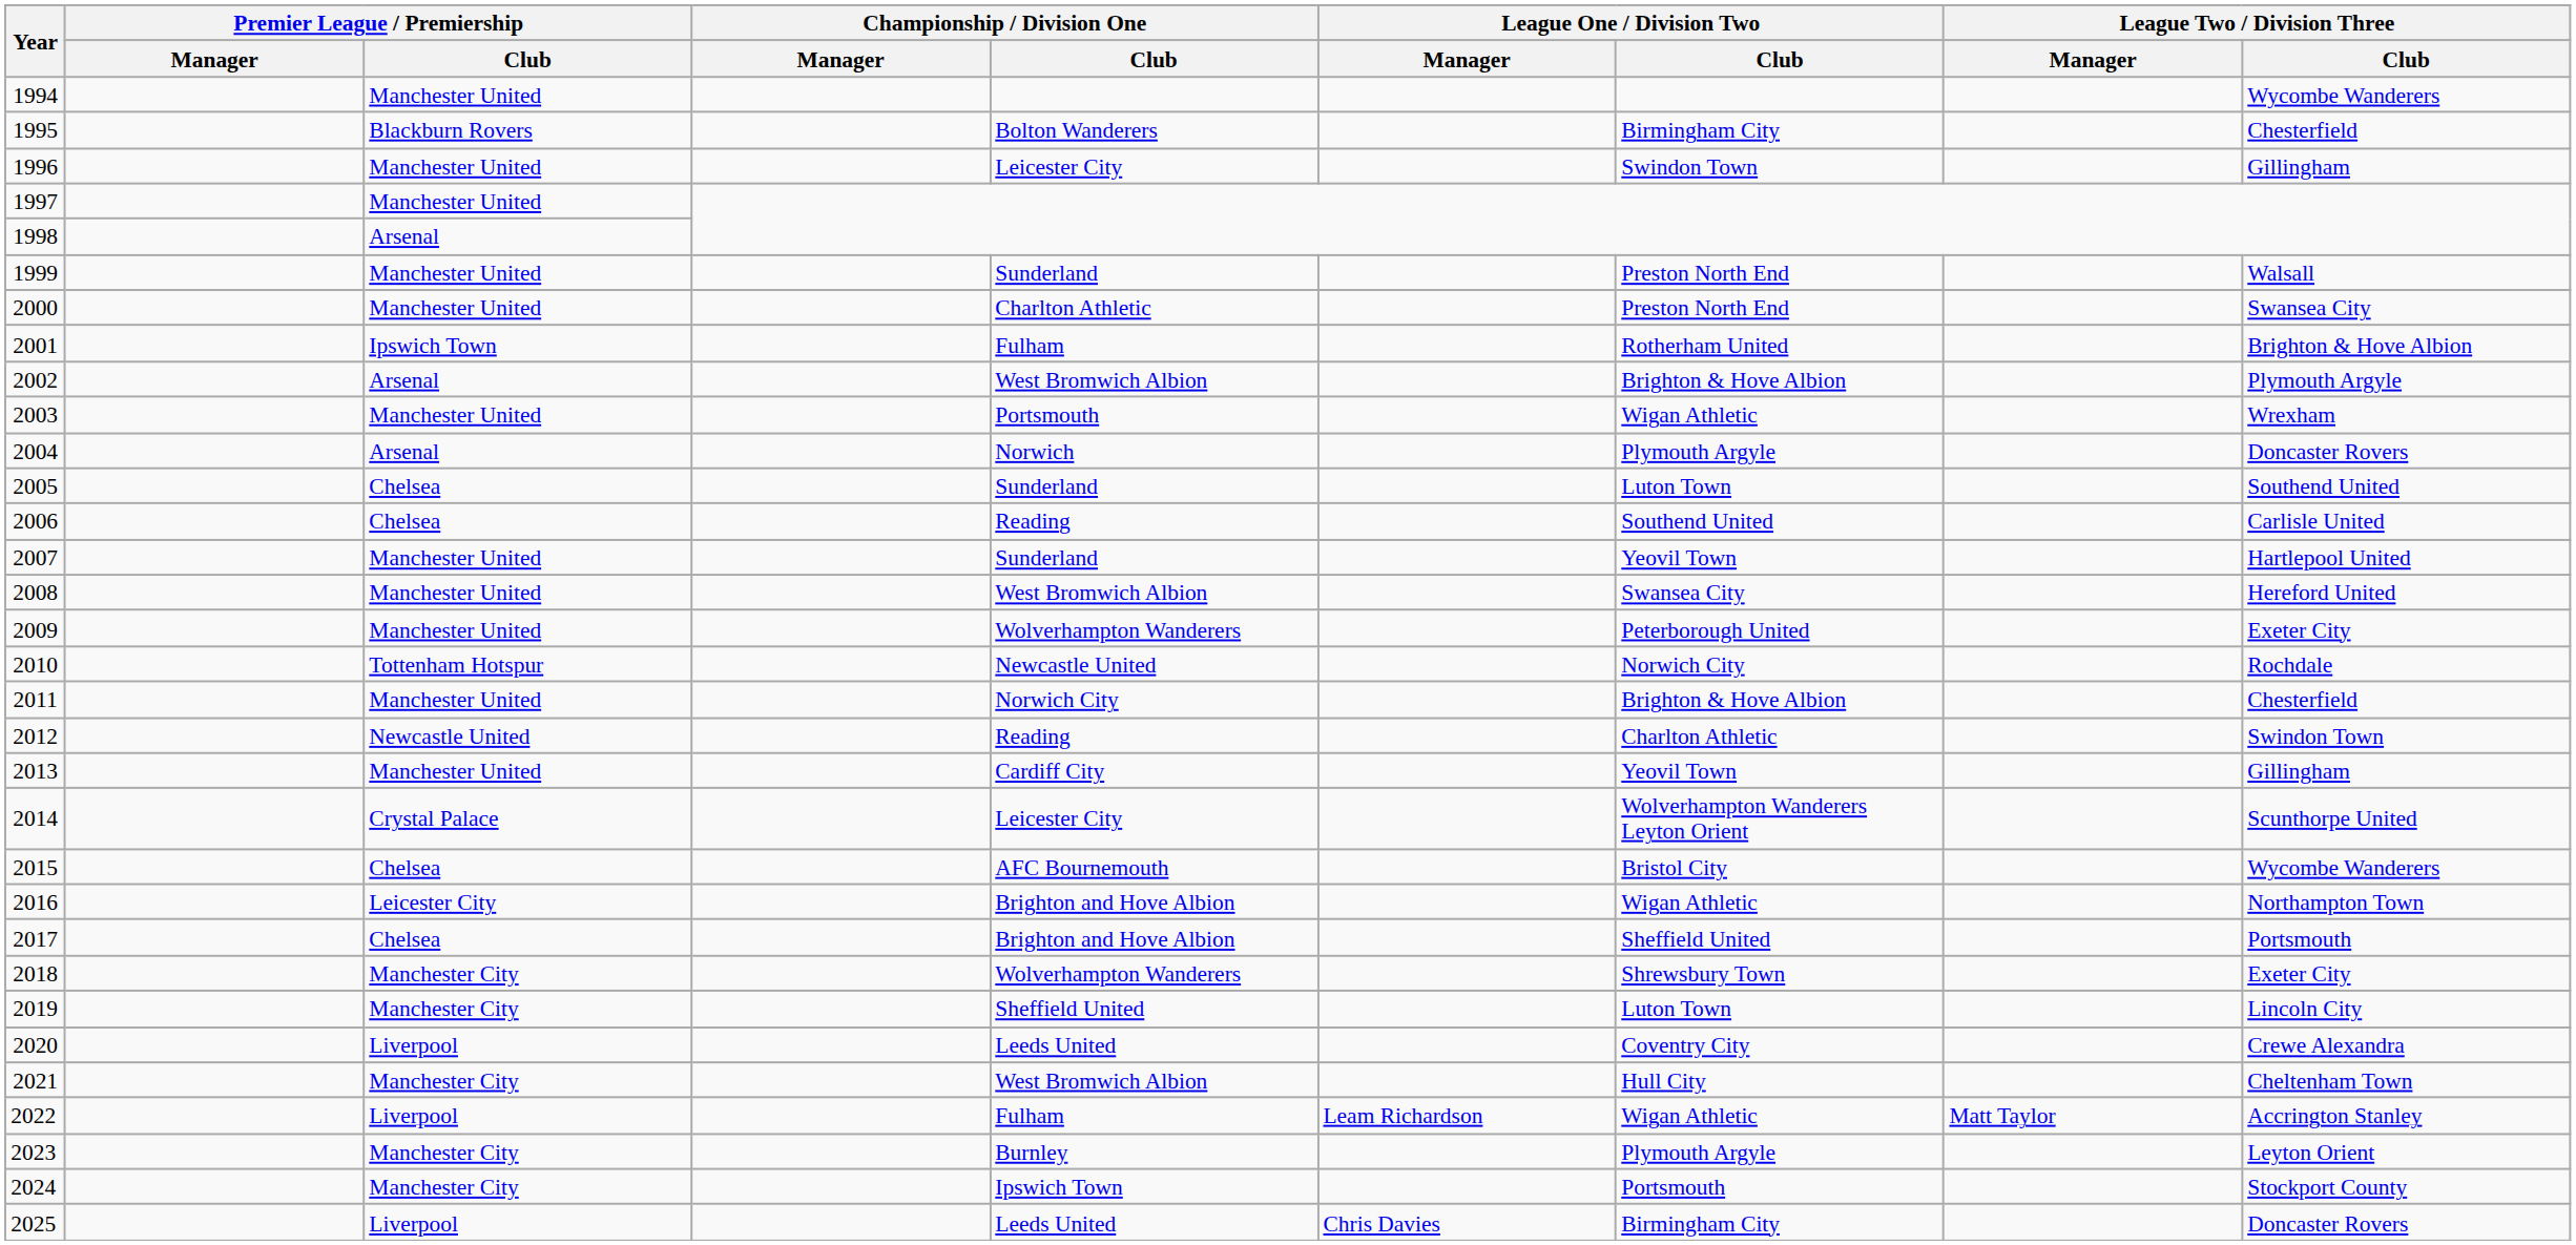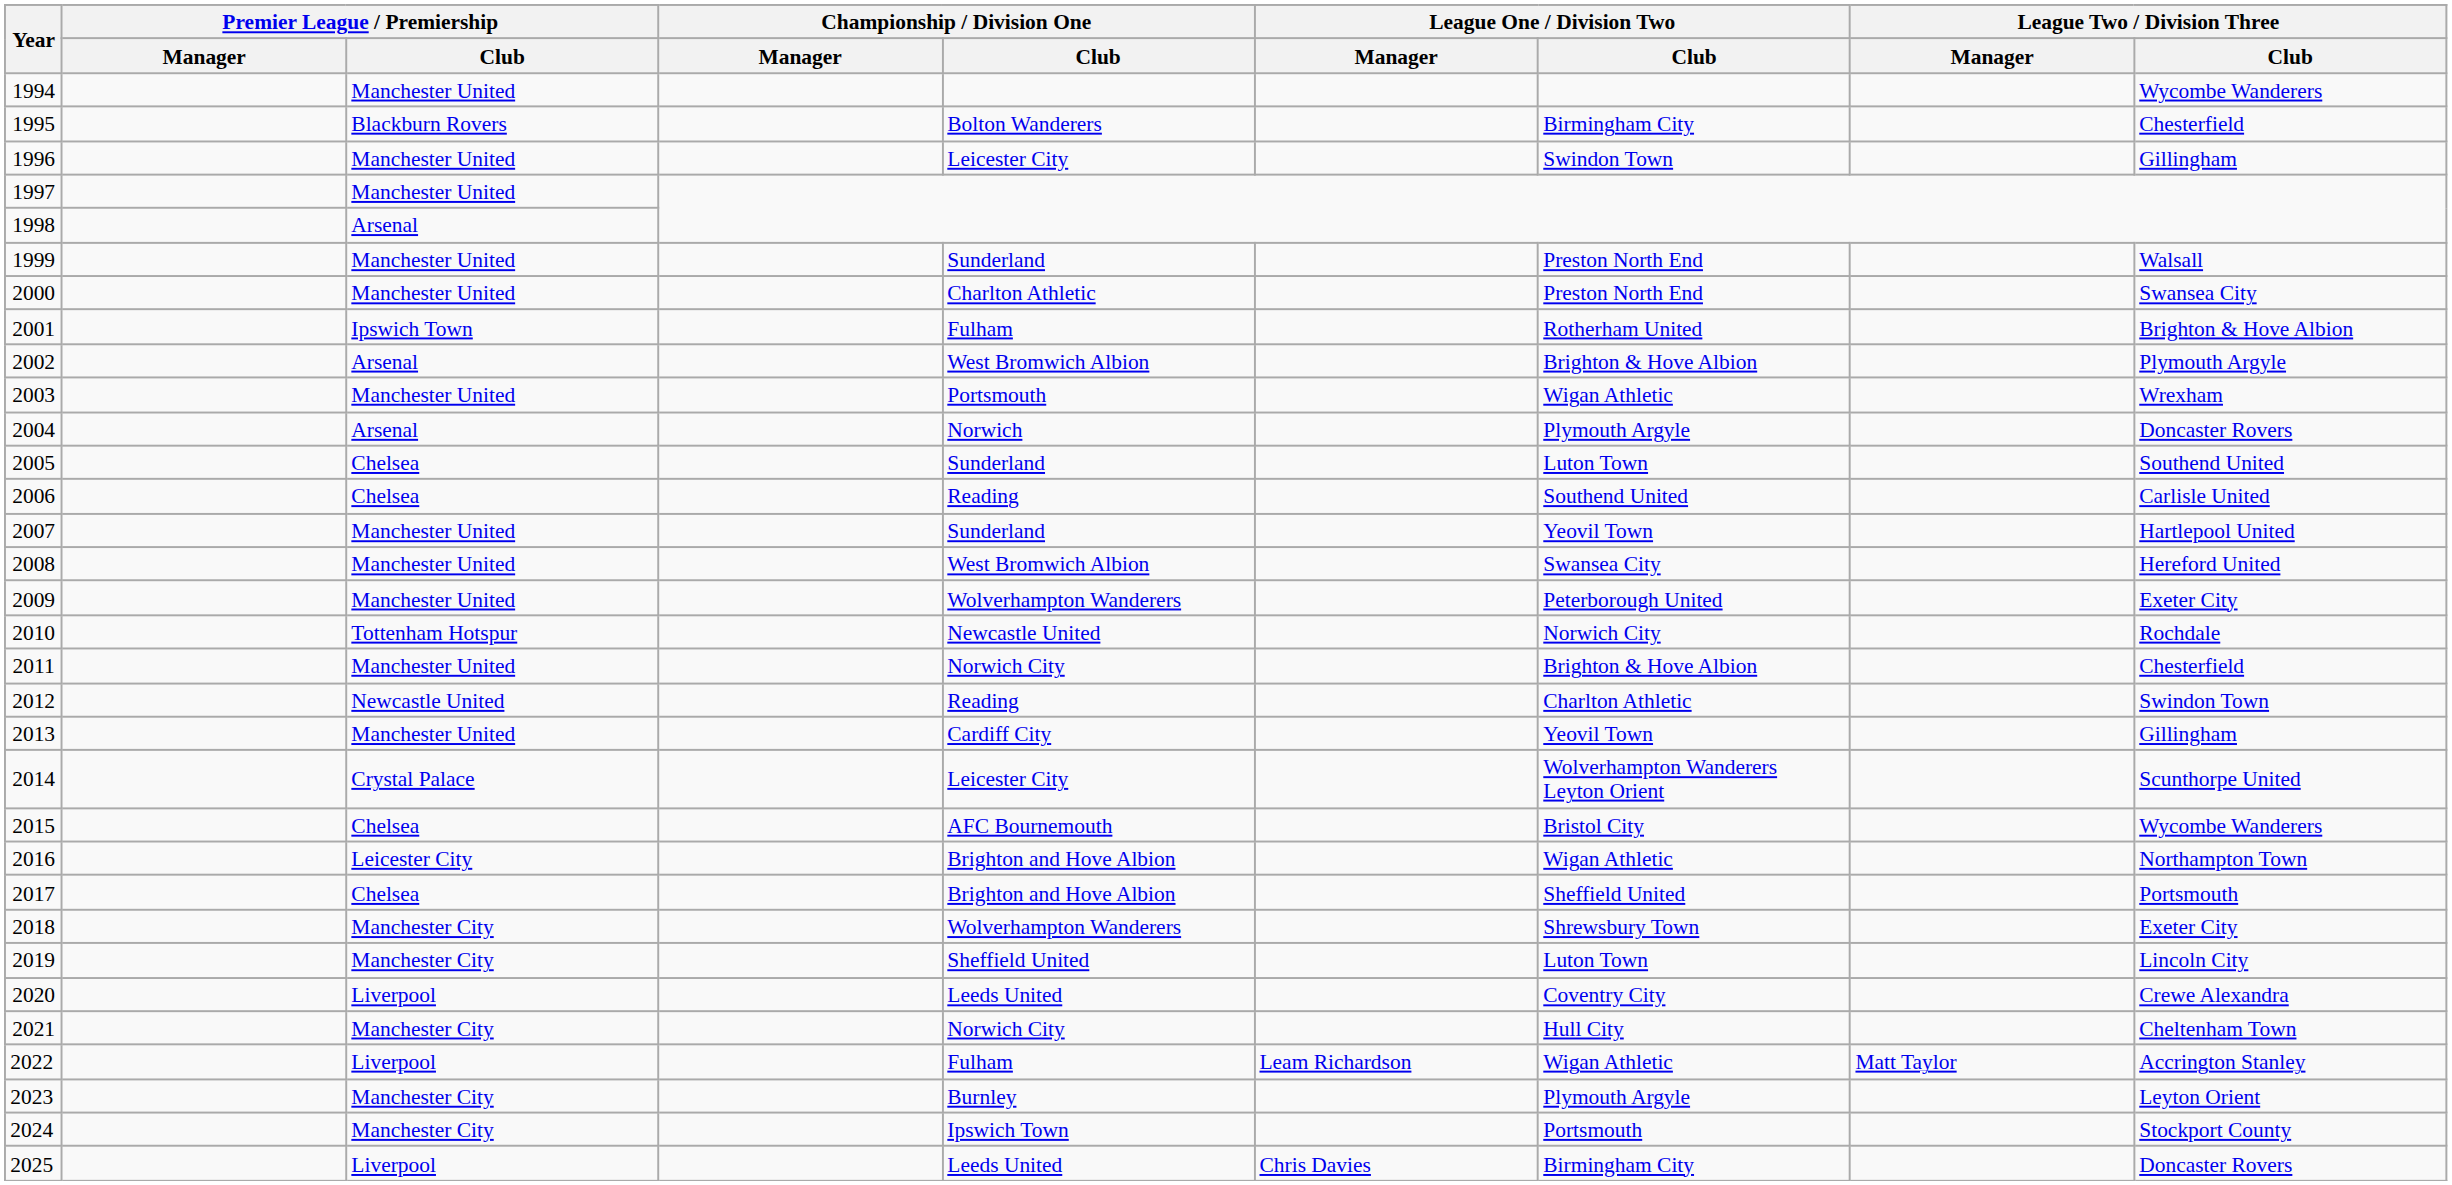 <table class="wikitable" style="text-align: left; width=100%; font-size: 11px">
 <tr>
 <th rowspan="2" style="width:1%;" class="wikitable unsortable">Year</th>
 <th colspan="2" style="width:21%;" class="unsortable"><a href='#'>Premier League</a> / Premiership</th>
 <th colspan="2" style="width:21%;" class="unsortable">Championship / Division One</th>
 <th colspan="2" style="width:21%;" class="unsortable">League One / Division Two</th>
 <th colspan="2" style="width:21%;" class="unsortable">League Two / Division Three</th>
 </tr>
 <tr>
 <th style="width:10%;" class="sortable">Manager</th>
 <th style="width:11%;" class="sortable">Club</th>
 <th style="width:10%;" class="sortable">Manager</th>
 <th style="width:11%;" class="sortable">Club</th>
 <th style="width:10%;" class="sortable">Manager</th>
 <th style="width:11%;" class="sortable">Club</th>
 <th style="width:10%;" class="sortable">Manager</th>
 <th style="width:11%;" class="sortable">Club</th>
 </tr>
 <tr>
 <td style="text-align:center;">1994</td>
 <td> </td>
 <td><a href='#'>Manchester United</a></td>
 <td></td>
 <td></td>
 <td></td>
 <td></td>
 <td> </td>
 <td><a href='#'>Wycombe Wanderers</a></td>
 </tr>
 <tr>
 <td style="text-align:center;">1995</td>
 <td> </td>
 <td><a href='#'>Blackburn Rovers</a></td>
 <td> </td>
 <td><a href='#'>Bolton Wanderers</a></td>
 <td> </td>
 <td><a href='#'>Birmingham City</a></td>
 <td> </td>
 <td><a href='#'>Chesterfield</a></td>
 </tr>
 <tr>
 <td style="text-align:center;">1996</td>
 <td> </td>
 <td><a href='#'>Manchester United</a></td>
 <td> </td>
 <td><a href='#'>Leicester City</a></td>
 <td> </td>
 <td><a href='#'>Swindon Town</a></td>
 <td> </td>
 <td><a href='#'>Gillingham</a></td>
 </tr>
 <tr>
 <td style="text-align:center;">1997</td>
 <td> </td>
 <td><a href='#'>Manchester United</a></td>
 </tr>
 <tr>
 <td style="text-align:center;">1998</td>
 <td> </td>
 <td><a href='#'>Arsenal</a></td>
 </tr>
 <tr>
 <td style="text-align:center;">1999</td>
 <td> </td>
 <td><a href='#'>Manchester United</a></td>
 <td> </td>
 <td><a href='#'>Sunderland</a></td>
 <td> </td>
 <td><a href='#'>Preston North End</a></td>
 <td> </td>
 <td><a href='#'>Walsall</a></td>
 </tr>
 <tr>
 <td style="text-align:center;">2000</td>
 <td> </td>
 <td><a href='#'>Manchester United</a></td>
 <td> </td>
 <td><a href='#'>Charlton Athletic</a></td>
 <td> </td>
 <td><a href='#'>Preston North End</a></td>
 <td> </td>
 <td><a href='#'>Swansea City</a></td>
 </tr>
 <tr>
 <td style="text-align:center;">2001</td>
 <td> </td>
 <td><a href='#'>Ipswich Town</a></td>
 <td> </td>
 <td><a href='#'>Fulham</a></td>
 <td> </td>
 <td><a href='#'>Rotherham United</a></td>
 <td> </td>
 <td><a href='#'>Brighton & Hove Albion</a></td>
 </tr>
 <tr>
 <td style="text-align:center;">2002</td>
 <td> </td>
 <td><a href='#'>Arsenal</a></td>
 <td> </td>
 <td><a href='#'>West Bromwich Albion</a></td>
 <td> </td>
 <td><a href='#'>Brighton & Hove Albion</a></td>
 <td> </td>
 <td><a href='#'>Plymouth Argyle</a></td>
 </tr>
 <tr>
 <td style="text-align:center;">2003</td>
 <td> </td>
 <td><a href='#'>Manchester United</a></td>
 <td> </td>
 <td><a href='#'>Portsmouth</a></td>
 <td> </td>
 <td><a href='#'>Wigan Athletic</a></td>
 <td> </td>
 <td><a href='#'>Wrexham</a></td>
 </tr>
 <tr>
 <td style="text-align:center;">2004</td>
 <td>  </td>
 <td><a href='#'>Arsenal</a></td>
 <td> </td>
 <td><a href='#'>Norwich</a></td>
 <td>  </td>
 <td><a href='#'>Plymouth Argyle</a></td>
 <td> </td>
 <td><a href='#'>Doncaster Rovers</a></td>
 </tr>
 <tr>
 <td style="text-align:center;">2005</td>
 <td>  </td>
 <td><a href='#'>Chelsea</a></td>
 <td>  </td>
 <td><a href='#'>Sunderland</a></td>
 <td> </td>
 <td><a href='#'>Luton Town</a></td>
 <td> </td>
 <td><a href='#'>Southend United</a></td>
 </tr>
 <tr>
 <td style="text-align:center;">2006</td>
 <td></td>
 <td><a href='#'>Chelsea</a></td>
 <td> </td>
 <td><a href='#'>Reading</a></td>
 <td> </td>
 <td><a href='#'>Southend United</a></td>
 <td> </td>
 <td><a href='#'>Carlisle United</a></td>
 </tr>
 <tr>
 <td style="text-align:center;">2007</td>
 <td>  </td>
 <td><a href='#'>Manchester United</a></td>
 <td> </td>
 <td><a href='#'>Sunderland</a></td>
 <td> </td>
 <td><a href='#'>Yeovil Town</a></td>
 <td> </td>
 <td><a href='#'>Hartlepool United</a></td>
 </tr>
 <tr>
 <td style="text-align:center;">2008</td>
 <td> </td>
 <td><a href='#'>Manchester United</a></td>
 <td> </td>
 <td><a href='#'>West Bromwich Albion</a></td>
 <td> </td>
 <td><a href='#'>Swansea City</a></td>
 <td> </td>
 <td><a href='#'>Hereford United</a></td>
 </tr>
 <tr>
 <td style="text-align:center;">2009</td>
 <td> </td>
 <td><a href='#'>Manchester United</a></td>
 <td> </td>
 <td><a href='#'>Wolverhampton Wanderers</a></td>
 <td> </td>
 <td><a href='#'>Peterborough United</a></td>
 <td>  </td>
 <td><a href='#'>Exeter City</a></td>
 </tr>
 <tr>
 <td style="text-align:center;">2010</td>
 <td> </td>
 <td><a href='#'>Tottenham Hotspur</a></td>
 <td> </td>
 <td><a href='#'>Newcastle United</a></td>
 <td>  </td>
 <td><a href='#'>Norwich City</a></td>
 <td> </td>
 <td><a href='#'>Rochdale</a></td>
 </tr>
 <tr>
 <td style="text-align:center;">2011</td>
 <td> </td>
 <td><a href='#'>Manchester United</a></td>
 <td> </td>
 <td><a href='#'>Norwich City</a></td>
 <td> </td>
 <td><a href='#'>Brighton & Hove Albion</a></td>
 <td> </td>
 <td><a href='#'>Chesterfield</a></td>
 </tr>
 <tr>
 <td style="text-align:center;">2012</td>
 <td> </td>
 <td><a href='#'>Newcastle United</a></td>
 <td> </td>
 <td><a href='#'>Reading</a></td>
 <td> </td>
 <td><a href='#'>Charlton Athletic</a></td>
 <td> </td>
 <td><a href='#'>Swindon Town</a></td>
 </tr>
 <tr>
 <td style="text-align:center;">2013</td>
 <td> </td>
 <td><a href='#'>Manchester United</a></td>
 <td> </td>
 <td><a href='#'>Cardiff City</a></td>
 <td> </td>
 <td><a href='#'>Yeovil Town</a></td>
 <td> </td>
 <td><a href='#'>Gillingham</a></td>
 </tr>
 <tr>
 <td style="text-align:center;">2014</td>
 <td> </td>
 <td><a href='#'>Crystal Palace</a></td>
 <td> </td>
 <td><a href='#'>Leicester City</a></td>
 <td>  <br>  </td>
 <td><a href='#'>Wolverhampton Wanderers</a> <br> <a href='#'>Leyton Orient</a></td>
 <td> </td>
 <td><a href='#'>Scunthorpe United</a></td>
 </tr>
 <tr>
 <td style="text-align:center;">2015</td>
 <td> </td>
 <td><a href='#'>Chelsea</a></td>
 <td> </td>
 <td><a href='#'>AFC Bournemouth</a></td>
 <td> </td>
 <td><a href='#'>Bristol City</a></td>
 <td> </td>
 <td><a href='#'>Wycombe Wanderers</a></td>
 </tr>
 <tr>
 <td style="text-align:center;">2016</td>
 <td> </td>
 <td><a href='#'>Leicester City</a></td>
 <td> </td>
 <td><a href='#'>Brighton and Hove Albion</a></td>
 <td> </td>
 <td><a href='#'>Wigan Athletic</a></td>
 <td> </td>
 <td><a href='#'>Northampton Town</a></td>
 </tr>
 <tr>
 <td style="text-align:center;">2017</td>
 <td> </td>
 <td><a href='#'>Chelsea</a></td>
 <td> </td>
 <td><a href='#'>Brighton and Hove Albion</a></td>
 <td> </td>
 <td><a href='#'>Sheffield United</a></td>
 <td> </td>
 <td><a href='#'>Portsmouth</a></td>
 </tr>
 <tr>
 <td style="text-align:center;">2018</td>
 <td> </td>
 <td><a href='#'>Manchester City</a></td>
 <td> </td>
 <td><a href='#'>Wolverhampton Wanderers</a></td>
 <td> </td>
 <td><a href='#'>Shrewsbury Town</a></td>
 <td> </td>
 <td><a href='#'>Exeter City</a></td>
 </tr>
 <tr>
 <td style="text-align:center;">2019</td>
 <td> </td>
 <td><a href='#'>Manchester City</a></td>
 <td> </td>
 <td><a href='#'>Sheffield United</a></td>
 <td> </td>
 <td><a href='#'>Luton Town</a></td>
 <td> </td>
 <td><a href='#'>Lincoln City</a></td>
 </tr>
 <tr>
 <td style="text-align:center;">2020</td>
 <td> </td>
 <td><a href='#'>Liverpool</a></td>
 <td> </td>
 <td><a href='#'>Leeds United</a></td>
 <td> </td>
 <td><a href='#'>Coventry City</a></td>
 <td> </td>
 <td><a href='#'>Crewe Alexandra</a></td>
 </tr>
 <tr>
 <td style="text-align:center;">2021</td>
 <td> </td>
 <td><a href='#'>Manchester City</a></td>
 <td> </td>
-<td><a href='#'>West Bromwich Albion</a></td>
+<td><a href='#'>Norwich City</a></td>
 <td> </td>
 <td><a href='#'>Hull City</a></td>
 <td> </td>
 <td><a href='#'>Cheltenham Town</a></td>
 </tr>
 <tr>
 <td>2022</td>
 <td> </td>
 <td><a href='#'>Liverpool</a></td>
 <td> </td>
 <td><a href='#'>Fulham</a></td>
 <td> <a href='#'>Leam Richardson</a></td>
 <td><a href='#'>Wigan Athletic</a></td>
 <td> <a href='#'>Matt Taylor</a></td>
 <td><a href='#'>Accrington Stanley</a></td>
 </tr>
 <tr>
 <td>2023</td>
 <td> </td>
 <td><a href='#'>Manchester City</a></td>
 <td> </td>
 <td><a href='#'>Burnley</a></td>
 <td> </td>
 <td><a href='#'>Plymouth Argyle</a></td>
 <td> </td>
 <td><a href='#'>Leyton Orient</a></td>
 </tr>
 <tr>
 <td>2024</td>
 <td> </td>
 <td><a href='#'>Manchester City</a></td>
 <td> </td>
 <td><a href='#'>Ipswich Town</a></td>
 <td> </td>
 <td><a href='#'>Portsmouth</a></td>
 <td> </td>
 <td><a href='#'>Stockport County</a></td>
 </tr>
 <tr>
 <td>2025</td>
 <td> </td>
 <td><a href='#'>Liverpool</a></td>
 <td> </td>
 <td><a href='#'>Leeds United</a></td>
 <td> <a href='#'>Chris Davies</a></td>
 <td><a href='#'>Birmingham City</a></td>
 <td> </td>
 <td><a href='#'>Doncaster Rovers</a></td>
 </tr>
 </table>
